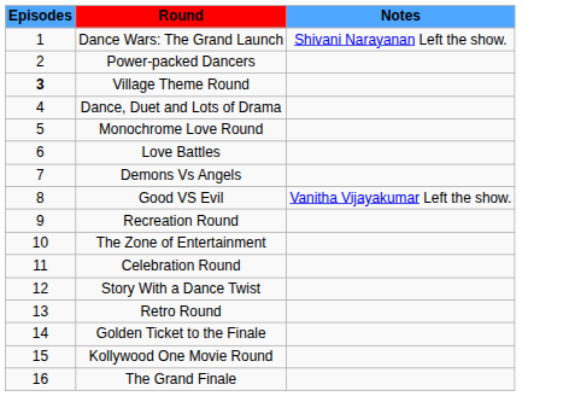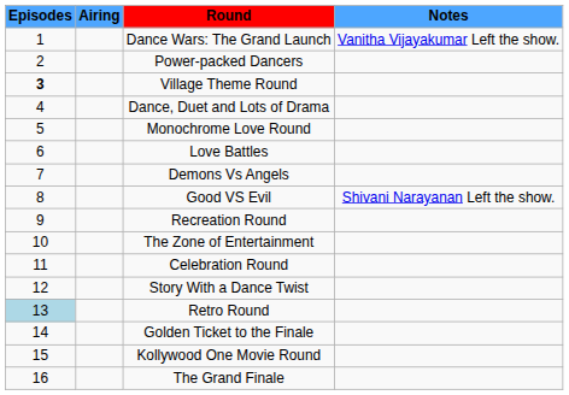 <table class="wikitable" style="text-align:center;">
 <tr>
 <th scope="col" style ="background: #4da6ff;"style="background: #FF7F00 ;color:black">Episodes</th>
+<th scope="col" style ="background: #4da6ff;"style="background: #FF7F00 ;color:black">Airing</th>
 <th scope="col" style ="background: #FF0000;"style="background: #FF7F00 ;color:black">Round</th>
 <th scope="col" style ="background: #4da6ff;"style="background: #FF7F00 ;color:black">Notes</th>
 </tr>
 <tr>
 <td>1</td>
+<td></td>
 <td>Dance Wars: The Grand Launch</td>
-<td><a href='#'>Shivani Narayanan</a> Left the show.</td>
+<td><a href='#'>Vanitha Vijayakumar</a> Left the show.</td>
 </tr>
 <tr>
 <td>2</td>
+<td></td>
 <td>Power-packed Dancers</td>
 <td></td>
 </tr>
 <tr>
 <td><strong>3</strong></td>
+<td></td>
 <td>Village Theme Round</td>
 <td></td>
 </tr>
 <tr>
 <td>4</td>
+<td></td>
 <td>Dance, Duet and Lots of Drama</td>
 <td></td>
 </tr>
 <tr>
 <td>5</td>
+<td></td>
 <td>Monochrome Love Round</td>
 <td></td>
 </tr>
 <tr>
 <td>6</td>
+<td></td>
 <td>Love Battles</td>
 <td></td>
 </tr>
 <tr>
 <td>7</td>
+<td></td>
 <td>Demons Vs Angels</td>
 <td></td>
 </tr>
 <tr>
 <td>8</td>
+<td></td>
 <td>Good VS Evil</td>
-<td><a href='#'>Vanitha Vijayakumar</a> Left the show.</td>
+<td><a href='#'>Shivani Narayanan</a> Left the show.</td>
 </tr>
 <tr>
 <td>9</td>
+<td></td>
 <td>Recreation Round</td>
 <td></td>
 </tr>
 <tr>
 <td>10</td>
+<td></td>
 <td>The Zone of Entertainment</td>
 <td></td>
 </tr>
 <tr>
 <td>11</td>
+<td></td>
 <td>Celebration Round</td>
 <td></td>
 </tr>
 <tr>
 <td>12</td>
+<td></td>
 <td>Story With a Dance Twist</td>
 <td></td>
 </tr>
 <tr>
-<td>13</td>
+<td style="background: lightblue;">13</td>
+<td></td>
 <td>Retro Round</td>
 <td></td>
 </tr>
 <tr>
 <td>14</td>
+<td></td>
 <td>Golden Ticket to the Finale</td>
 <td></td>
 </tr>
 <tr>
 <td>15</td>
+<td></td>
 <td>Kollywood One Movie Round</td>
 <td></td>
 </tr>
 <tr>
 <td>16</td>
+<td></td>
 <td>The Grand Finale</td>
 <td></td>
 </tr>
 </table>
